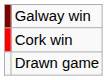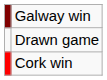 <table class="wikitable">
 <tr>
 <td style="background-color:#800000"></td>
 <td>Galway win</td>
 </tr>
 <tr>
+<td></td>
+<td>Drawn game</td>
+</tr>
+<tr>
 <td style="background-color:#FF0000"></td>
 <td>Cork win</td>
 </tr>
-<tr>
-<td></td>
-<td>Drawn game</td>
-</tr>
 </table>
